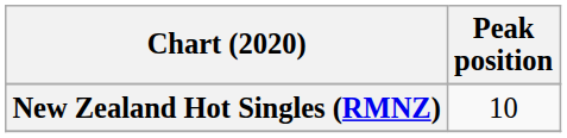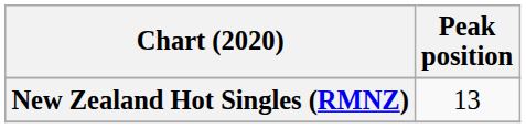 <table class="wikitable sortable plainrowheaders" style="text-align:center">
 <tr>
 <th scope="col">Chart (2020)</th>
 <th scope="col">Peak<br>position</th>
 </tr>
 <tr>
 </tr>
 <tr>
 </tr>
 <tr>
 </tr>
 <tr>
 <th scope="row">New Zealand Hot Singles (<a href='#'>RMNZ</a>)</th>
-<td>10</td>
+<td>13</td>
 </tr>
 <tr>
 </tr>
 <tr>
 </tr>
 </table>
